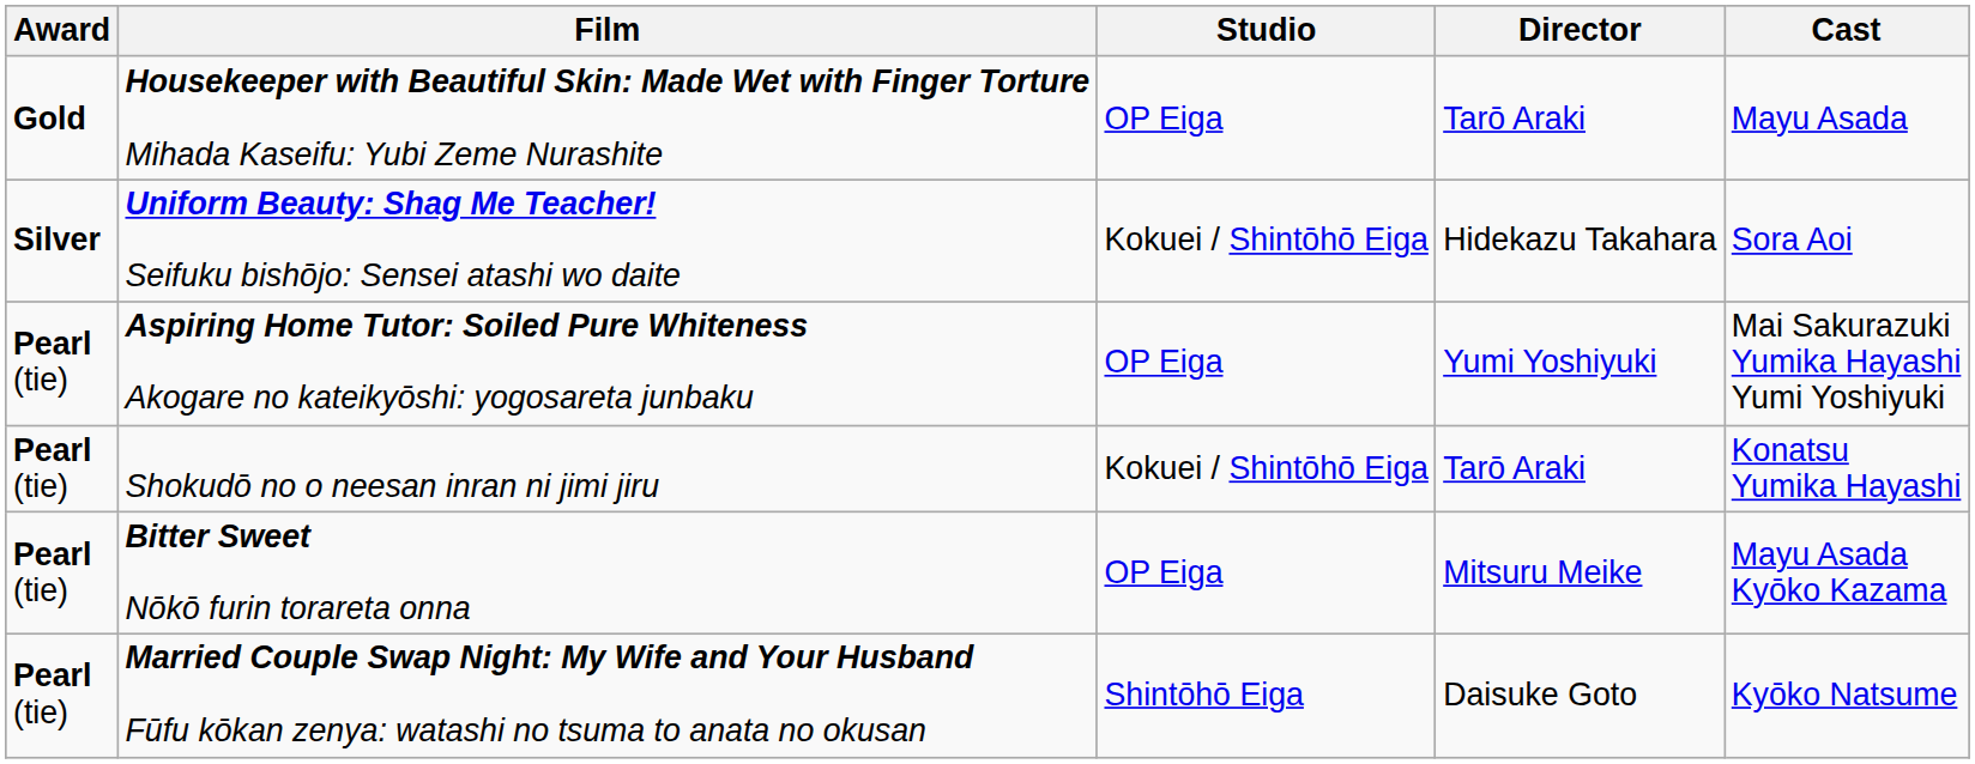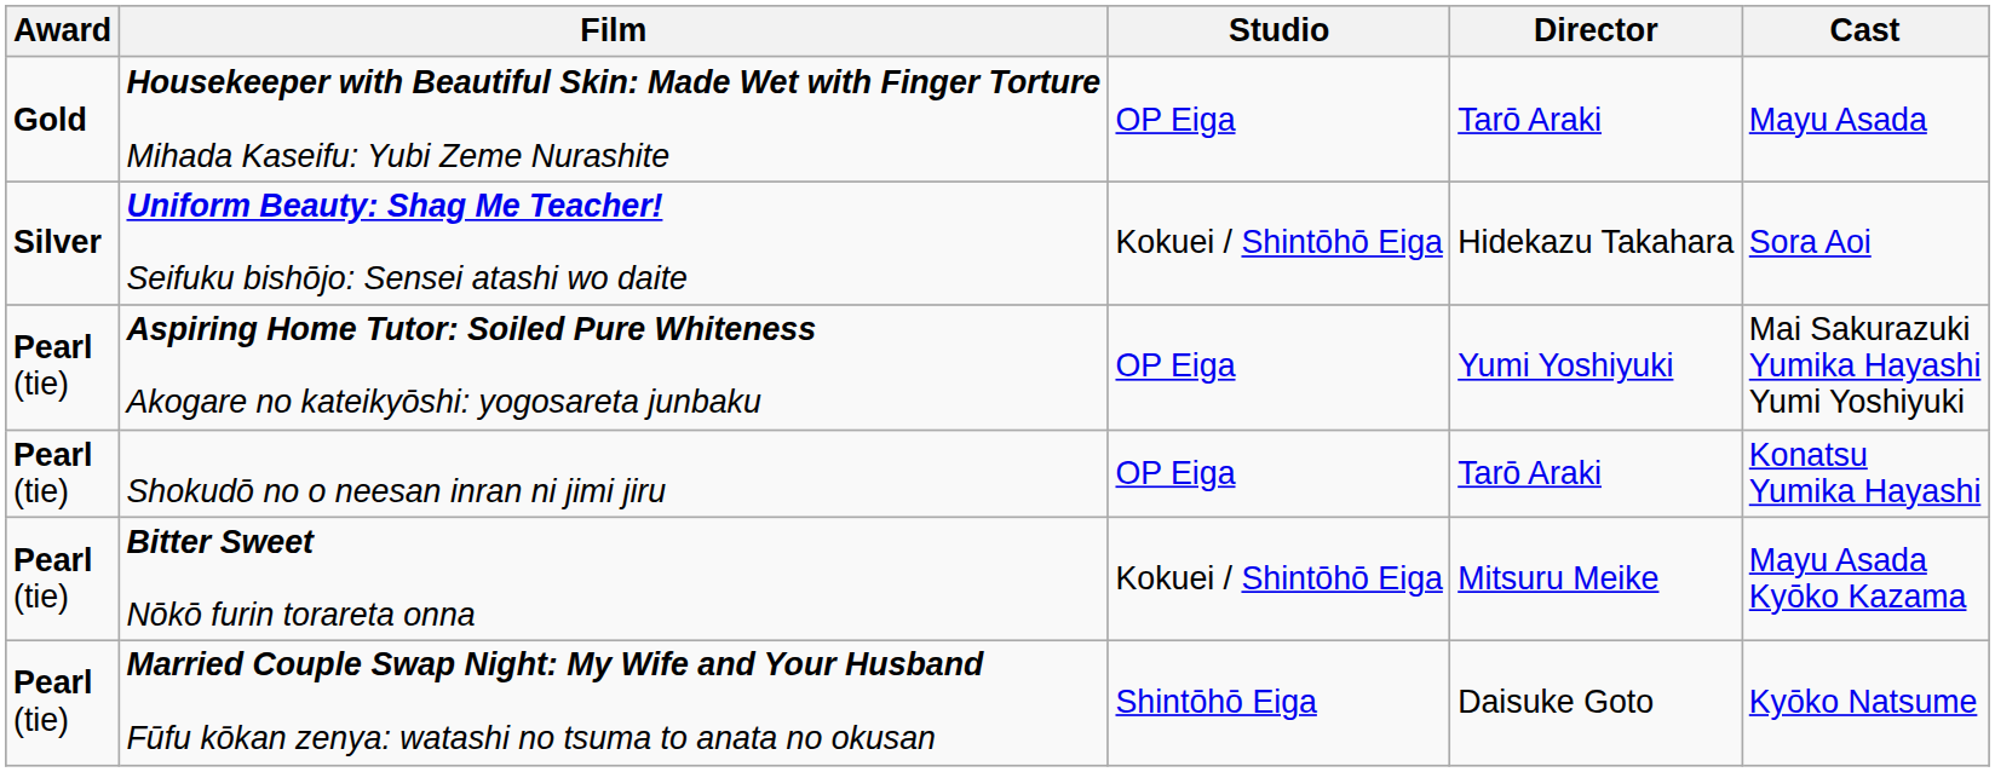 <table class="wikitable">
 <tr>
 <th>Award</th>
 <th>Film</th>
 <th>Studio</th>
 <th>Director</th>
 <th>Cast</th>
 </tr>
 <tr>
 <td><strong>Gold</strong></td>
 <td><strong><em>Housekeeper with Beautiful Skin: Made Wet with Finger Torture</em></strong><br><br><em>Mihada Kaseifu: Yubi Zeme Nurashite</em></td>
 <td><a href='#'>OP Eiga</a></td>
 <td><a href='#'>Tarō Araki</a></td>
 <td><a href='#'>Mayu Asada</a></td>
 </tr>
 <tr>
 <td><strong>Silver</strong></td>
 <td><strong><em><a href='#'>Uniform Beauty: Shag Me Teacher!</a></em></strong><br><br><em>Seifuku bishōjo: Sensei atashi wo daite</em></td>
 <td>Kokuei / <a href='#'>Shintōhō Eiga</a></td>
 <td>Hidekazu Takahara</td>
 <td><a href='#'>Sora Aoi</a></td>
 </tr>
 <tr>
 <td><strong>Pearl</strong><br>(tie)</td>
 <td><strong><em>Aspiring Home Tutor: Soiled Pure Whiteness</em></strong><br><br><em>Akogare no kateikyōshi: yogosareta junbaku</em></td>
 <td><a href='#'>OP Eiga</a></td>
 <td><a href='#'>Yumi Yoshiyuki</a></td>
 <td>Mai Sakurazuki<br><a href='#'>Yumika Hayashi</a><br>Yumi Yoshiyuki</td>
 </tr>
 <tr>
 <td><strong>Pearl</strong><br>(tie)</td>
 <td><br><em>Shokudō no o neesan inran ni jimi jiru</em></td>
-<td>Kokuei / <a href='#'>Shintōhō Eiga</a></td>
+<td><a href='#'>OP Eiga</a></td>
 <td><a href='#'>Tarō Araki</a></td>
 <td><a href='#'>Konatsu</a><br><a href='#'>Yumika Hayashi</a></td>
 </tr>
 <tr>
 <td><strong>Pearl</strong><br>(tie)</td>
 <td><strong><em>Bitter Sweet</em></strong><br><br><em>Nōkō furin torareta onna</em></td>
-<td><a href='#'>OP Eiga</a></td>
+<td>Kokuei / <a href='#'>Shintōhō Eiga</a></td>
 <td><a href='#'>Mitsuru Meike</a></td>
 <td><a href='#'>Mayu Asada</a><br><a href='#'>Kyōko Kazama</a></td>
 </tr>
 <tr>
 <td><strong>Pearl</strong><br>(tie)</td>
 <td><strong><em>Married Couple Swap Night: My Wife and Your Husband</em></strong><br><br><em>Fūfu kōkan zenya: watashi no tsuma to anata no okusan</em></td>
 <td><a href='#'>Shintōhō Eiga</a></td>
 <td>Daisuke Goto</td>
 <td><a href='#'>Kyōko Natsume</a></td>
 </tr>
 </table>
